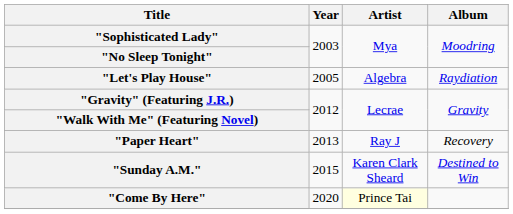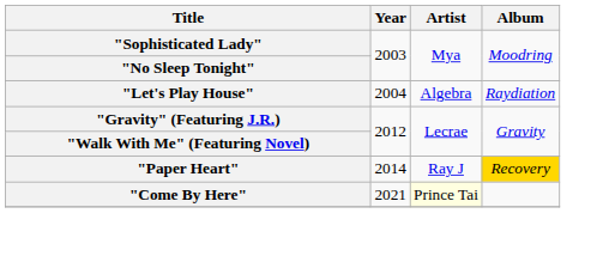 <table class="wikitable plainrowheaders" style="text-align:center;">
 <tr>
 <th scope="col" style="width:22.5em;">Title</th>
 <th scope="col">Year</th>
 <th scope="col">Artist</th>
 <th scope="col">Album</th>
 </tr>
 <tr>
 <th scope="row">"Sophisticated Lady"</th>
 <td rowspan="2">2003</td>
 <td rowspan="2"><a href='#'>Mya</a></td>
 <td rowspan="2"><em><a href='#'>Moodring</a></em></td>
 </tr>
 <tr>
 <th scope="row">"No Sleep Tonight"</th>
 </tr>
 <tr>
 <th scope="row">"Let's Play House"</th>
-<td>2005</td>
+<td>2004</td>
 <td><a href='#'>Algebra</a></td>
 <td><em><a href='#'>Raydiation</a></em></td>
 </tr>
 <tr>
 <th scope="row">"Gravity" (Featuring <a href='#'>J.R.</a>)</th>
 <td rowspan="2">2012</td>
 <td rowspan="2"><a href='#'>Lecrae</a></td>
 <td rowspan="2"><em><a href='#'>Gravity</a></em></td>
 </tr>
 <tr>
 <th scope="row">"Walk With Me" (Featuring <a href='#'>Novel</a>)</th>
 </tr>
 <tr>
 <th scope="row">"Paper Heart"</th>
-<td>2013</td>
+<td>2014</td>
 <td><a href='#'>Ray J</a></td>
-<td><em>Recovery</em></td>
-</tr>
-<tr>
-<th scope="row">"Sunday A.M."</th>
-<td>2015</td>
-<td><a href='#'>Karen Clark Sheard</a></td>
-<td><em><a href='#'>Destined to Win</a></em></td>
+<td style="background: gold;"><em>Recovery</em></td>
 </tr>
 <tr>
 <th scope="row">"Come By Here"</th>
-<td>2020</td>
+<td>2021</td>
 <td style="background: lightyellow;">Prince Tai</td>
 <td></td>
 </tr>
 <tr>
 </tr>
 </table>
